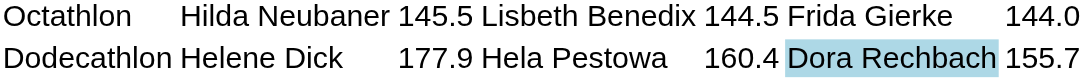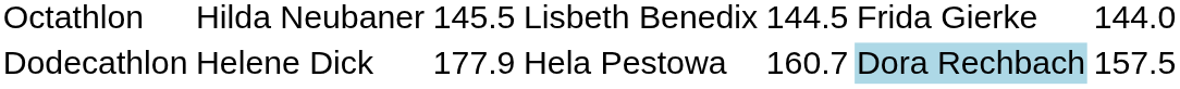 <table>
 <tr>
 <td>Octathlon</td>
 <td> Hilda Neubaner</td>
 <td>145.5</td>
 <td> Lisbeth Benedix</td>
 <td>144.5</td>
 <td> Frida Gierke</td>
 <td>144.0</td>
 </tr>
 <tr>
 <td>Dodecathlon</td>
 <td> Helene Dick</td>
 <td>177.9</td>
 <td> Hela Pestowa</td>
-<td>160.4</td>
+<td>160.7</td>
 <td style="background: lightblue;"> Dora Rechbach</td>
-<td>155.7</td>
+<td>157.5</td>
 </tr>
 </table>
